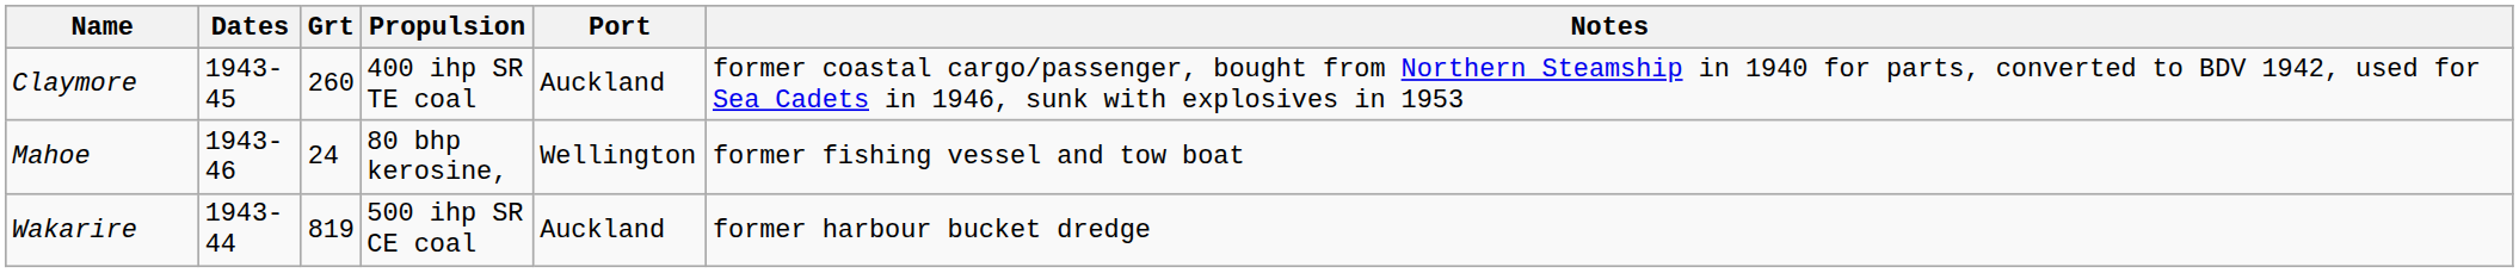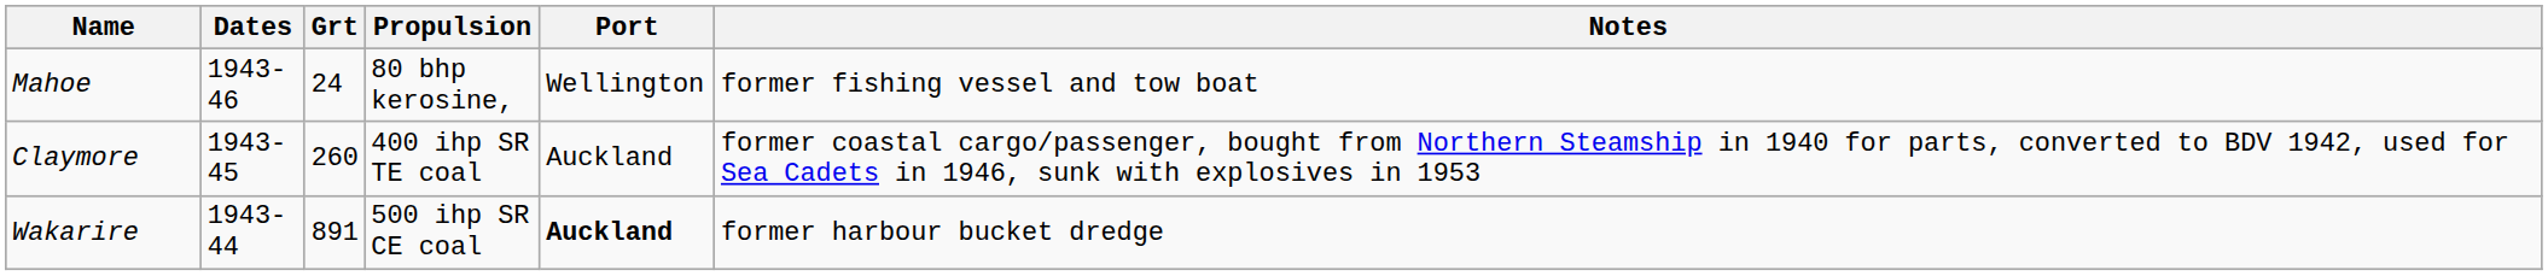 <table class="wikitable">
 <tr>
 <th width=90>Name</th>
 <th width=45>Dates</th>
 <th width=20>Grt</th>
 <th width=80>Propulsion</th>
 <th width=80>Port</th>
 <th>Notes</th>
 </tr>
 <tr>
+<td><em>Mahoe</em></td>
+<td>1943-46</td>
+<td>24</td>
+<td>80 bhp kerosine, </td>
+<td>Wellington</td>
+<td>former  fishing vessel and tow boat</td>
+</tr>
+<tr>
 <td><em>Claymore</em></td>
 <td>1943-45</td>
 <td>260</td>
 <td>400 ihp SR TE coal</td>
 <td>Auckland</td>
 <td>former coastal cargo/passenger, bought from <a href='#'>Northern Steamship</a> in 1940 for parts, converted to BDV 1942, used for <a href='#'>Sea Cadets</a> in 1946, sunk with explosives in 1953</td>
 </tr>
 <tr>
-<td><em>Mahoe</em></td>
-<td>1943-46</td>
-<td>24</td>
-<td>80 bhp kerosine, </td>
-<td>Wellington</td>
-<td>former  fishing vessel and tow boat</td>
-</tr>
-<tr>
 <td><em>Wakarire</em></td>
 <td>1943-44</td>
-<td>819</td>
+<td>891</td>
 <td>500 ihp SR CE coal</td>
-<td>Auckland</td>
+<td><strong>Auckland</strong></td>
 <td>former harbour bucket dredge</td>
 </tr>
 </table>
